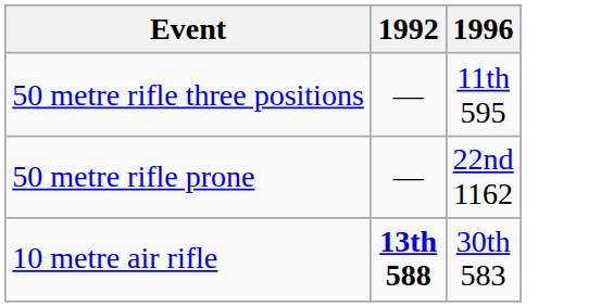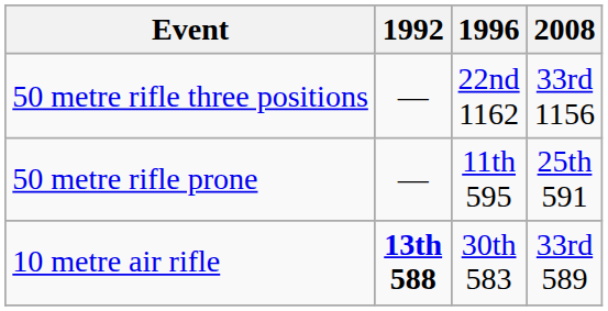 <table class="wikitable" style="text-align: center">
 <tr>
 <th>Event</th>
 <th>1992</th>
 <th>1996</th>
+<th>2008</th>
 </tr>
 <tr>
 <td align=left><a href='#'>50 metre rifle three positions</a></td>
 <td>—</td>
-<td><a href='#'>11th</a><br>595</td>
+<td><a href='#'>22nd</a><br>1162</td>
+<td><a href='#'>33rd</a><br>1156</td>
 </tr>
 <tr>
 <td align=left><a href='#'>50 metre rifle prone</a></td>
 <td>—</td>
-<td><a href='#'>22nd</a><br>1162</td>
+<td><a href='#'>11th</a><br>595</td>
+<td><a href='#'>25th</a><br>591</td>
 </tr>
 <tr>
 <td align=left><a href='#'>10 metre air rifle</a></td>
 <td><strong><a href='#'>13th</a><br>588</strong></td>
 <td><a href='#'>30th</a><br>583</td>
+<td><a href='#'>33rd</a><br>589</td>
 </tr>
 </table>
